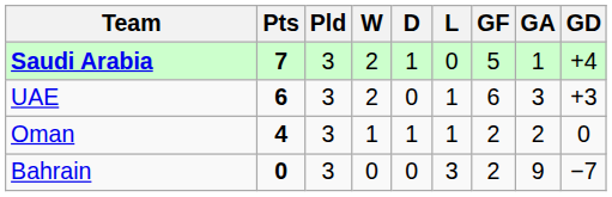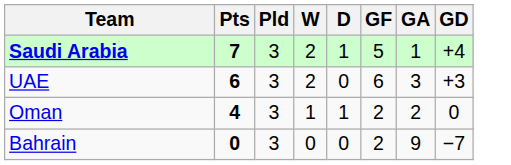 <table class="wikitable" style="text-align: center;">
 <tr>
 <th width=165>Team</th>
 <th width=20>Pts</th>
 <th width=20>Pld</th>
 <th width=20>W</th>
 <th width=20>D</th>
-<th width=20>L</th>
 <th width=20>GF</th>
 <th width=20>GA</th>
 <th width=20>GD</th>
 </tr>
 <tr bgcolor=ccffcc>
 <td style="text-align:left;"> <strong><a href='#'>Saudi Arabia</a></strong></td>
 <td><strong>7</strong></td>
 <td>3</td>
 <td>2</td>
 <td>1</td>
-<td>0</td>
 <td>5</td>
 <td>1</td>
 <td>+4</td>
 </tr>
 <tr>
 <td style="text-align:left;"> <a href='#'>UAE</a></td>
 <td><strong>6</strong></td>
 <td>3</td>
 <td>2</td>
 <td>0</td>
-<td>1</td>
 <td>6</td>
 <td>3</td>
 <td>+3</td>
 </tr>
 <tr>
 <td style="text-align:left;"> <a href='#'>Oman</a></td>
 <td><strong>4</strong></td>
 <td>3</td>
-<td>1</td>
 <td>1</td>
 <td>1</td>
 <td>2</td>
 <td>2</td>
 <td>0</td>
 </tr>
 <tr>
 <td style="text-align:left;"><a href='#'>Bahrain</a></td>
 <td><strong>0</strong></td>
 <td>3</td>
 <td>0</td>
 <td>0</td>
-<td>3</td>
 <td>2</td>
 <td>9</td>
 <td>−7</td>
 </tr>
 </table>
